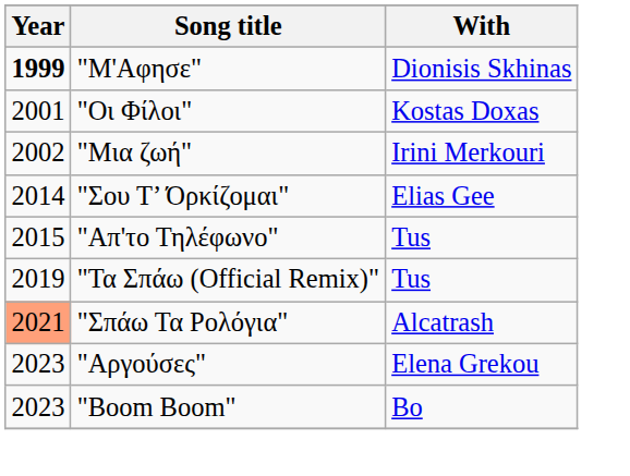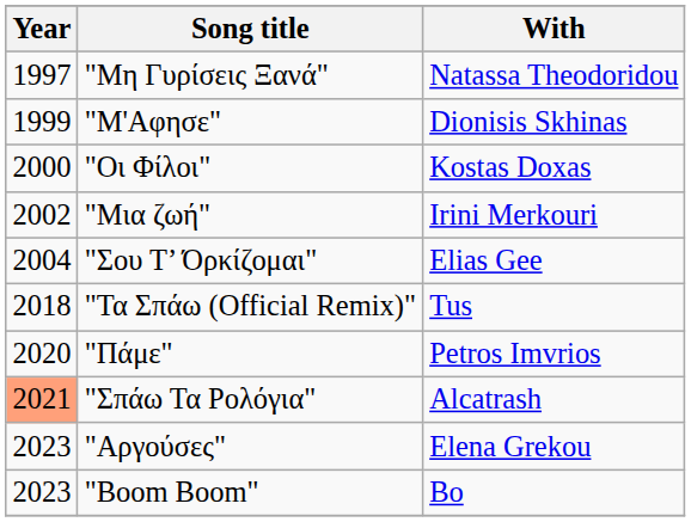 <table class="wikitable">
 <tr>
 </tr>
 <tr style="background:#ccc; text-align:center;">
 <th>Year</th>
 <th>Song title</th>
 <th>With</th>
 </tr>
 <tr>
-<td><strong>1999</strong></td>
+<td>1997</td>
+<td>"Μη Γυρίσεις Ξανά"</td>
+<td><a href='#'>Natassa Theodoridou</a></td>
+</tr>
+<tr>
+<td>1999</td>
 <td>"Μ'Αφησε"</td>
 <td><a href='#'>Dionisis Skhinas</a></td>
 </tr>
 <tr>
-<td>2001</td>
+<td>2000</td>
 <td>"Οι Φίλοι"</td>
 <td><a href='#'>Kostas Doxas</a></td>
 </tr>
 <tr>
 <td>2002</td>
 <td>"Μια ζωή"</td>
 <td><a href='#'>Irini Merkouri</a></td>
 </tr>
 <tr>
-<td>2014</td>
+<td>2004</td>
 <td>"Σου Τ’ Όρκίζομαι"</td>
 <td><a href='#'>Elias Gee</a></td>
 </tr>
 <tr>
-<td>2015</td>
-<td>"Απ'το Τηλέφωνο"</td>
+<td>2018</td>
+<td>"Τα Σπάω (Official Remix)"</td>
 <td><a href='#'>Tus</a></td>
 </tr>
 <tr>
-<td>2019</td>
-<td>"Τα Σπάω (Official Remix)"</td>
-<td><a href='#'>Tus</a></td>
+<td>2020</td>
+<td>"Πάμε"</td>
+<td><a href='#'>Petros Imvrios</a></td>
 </tr>
 <tr>
 <td style="background: lightsalmon;">2021</td>
 <td>"Σπάω Τα Ρολόγια"</td>
 <td><a href='#'>Alcatrash</a></td>
 </tr>
 <tr>
 <td>2023</td>
 <td>"Αργούσες"</td>
 <td><a href='#'>Elena Grekou</a></td>
 </tr>
 <tr>
 <td>2023</td>
 <td>"Boom Boom"</td>
 <td><a href='#'>Bo</a></td>
 </tr>
 <tr>
 </tr>
 </table>
